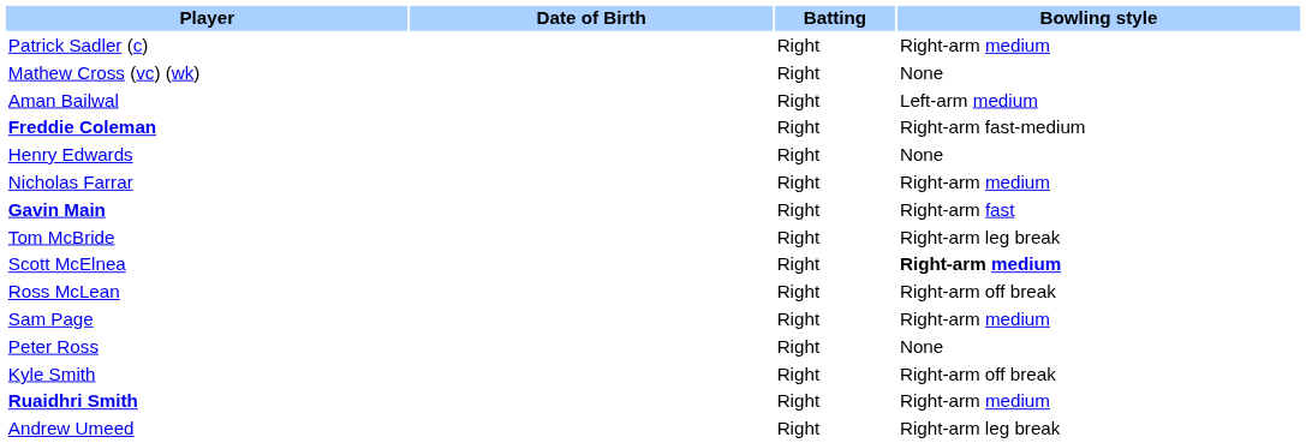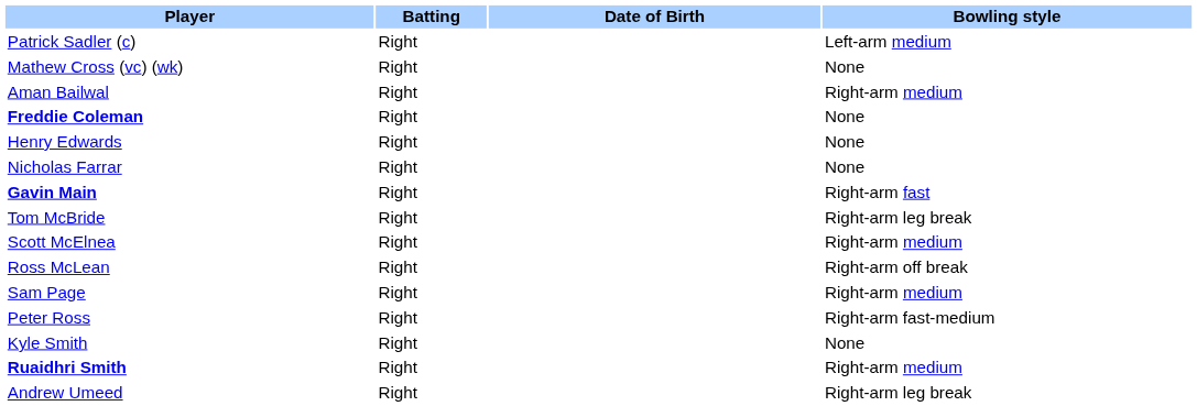 <table border="0" cellspacing="2" cellpadding="2" style="width:90%;">
 <tr style="background:#aad0ff;">
 <th width=20%>Player</th>
+<th width=6%>Batting</th>
 <th width=18%>Date of Birth</th>
-<th width=6%>Batting</th>
 <th width=20%>Bowling style</th>
 </tr>
 <tr>
 <td><a href='#'>Patrick Sadler</a> (<a href='#'>c</a>)</td>
+<td>Right</td>
 <td></td>
-<td>Right</td>
-<td>Right-arm <a href='#'>medium</a></td>
+<td>Left-arm <a href='#'>medium</a></td>
 </tr>
 <tr>
 <td><a href='#'>Mathew Cross</a> (<a href='#'>vc</a>) (<a href='#'>wk</a>)</td>
+<td>Right</td>
 <td></td>
-<td>Right</td>
 <td>None</td>
 </tr>
 <tr>
 <td><a href='#'>Aman Bailwal</a></td>
+<td>Right</td>
 <td></td>
-<td>Right</td>
-<td>Left-arm <a href='#'>medium</a></td>
+<td>Right-arm <a href='#'>medium</a></td>
 </tr>
 <tr>
 <td><strong><a href='#'>Freddie Coleman</a></strong></td>
+<td>Right</td>
 <td></td>
-<td>Right</td>
-<td>Right-arm fast-medium</td>
+<td>None</td>
 </tr>
 <tr>
 <td><a href='#'>Henry Edwards</a></td>
+<td>Right</td>
 <td></td>
-<td>Right</td>
 <td>None</td>
 </tr>
 <tr>
 <td><a href='#'>Nicholas Farrar</a></td>
+<td>Right</td>
 <td></td>
-<td>Right</td>
-<td>Right-arm <a href='#'>medium</a></td>
+<td>None</td>
 </tr>
 <tr>
 <td><strong><a href='#'>Gavin Main</a></strong></td>
+<td>Right</td>
 <td></td>
-<td>Right</td>
 <td>Right-arm <a href='#'>fast</a></td>
 </tr>
 <tr>
 <td><a href='#'>Tom McBride</a></td>
+<td>Right</td>
 <td></td>
-<td>Right</td>
 <td>Right-arm leg break</td>
 </tr>
 <tr>
 <td><a href='#'>Scott McElnea</a></td>
+<td>Right</td>
 <td></td>
-<td>Right</td>
-<td><strong>Right-arm <a href='#'>medium</a></strong></td>
+<td>Right-arm <a href='#'>medium</a></td>
 </tr>
 <tr>
 <td><a href='#'>Ross McLean</a></td>
+<td>Right</td>
 <td></td>
-<td>Right</td>
 <td>Right-arm off break</td>
 </tr>
 <tr>
 <td><a href='#'>Sam Page</a></td>
+<td>Right</td>
 <td></td>
-<td>Right</td>
 <td>Right-arm <a href='#'>medium</a></td>
 </tr>
 <tr>
 <td><a href='#'>Peter Ross</a></td>
+<td>Right</td>
 <td></td>
+<td>Right-arm fast-medium</td>
+</tr>
+<tr>
+<td><a href='#'>Kyle Smith</a></td>
 <td>Right</td>
+<td></td>
 <td>None</td>
 </tr>
 <tr>
-<td><a href='#'>Kyle Smith</a></td>
+<td><strong><a href='#'>Ruaidhri Smith</a></strong></td>
+<td>Right</td>
 <td></td>
-<td>Right</td>
-<td>Right-arm off break</td>
-</tr>
-<tr>
-<td><strong><a href='#'>Ruaidhri Smith</a></strong></td>
-<td></td>
-<td>Right</td>
 <td>Right-arm <a href='#'>medium</a></td>
 </tr>
 <tr>
 <td><a href='#'>Andrew Umeed</a></td>
+<td>Right</td>
 <td></td>
-<td>Right</td>
 <td>Right-arm leg break</td>
 </tr>
 </table>
